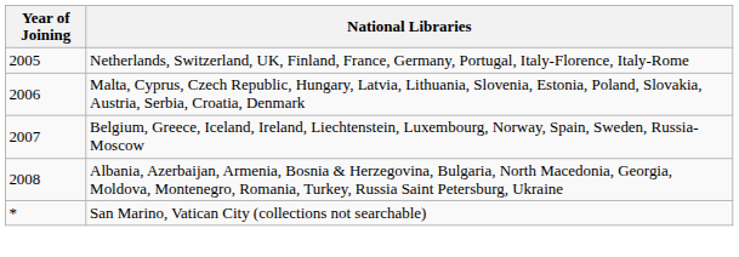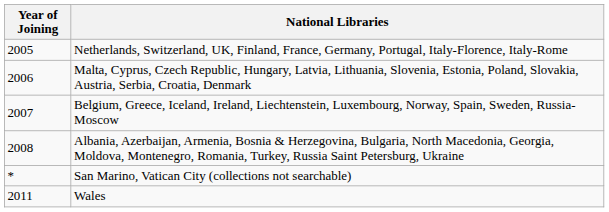 <table class="wikitable">
 <tr>
 <th scope="col" width="75">Year of Joining</th>
 <th scope="col" width="650">National Libraries</th>
 </tr>
 <tr>
 <td>2005</td>
 <td>Netherlands, Switzerland, UK, Finland, France, Germany, Portugal, Italy-Florence, Italy-Rome</td>
 </tr>
 <tr>
 <td>2006</td>
 <td>Malta, Cyprus, Czech Republic, Hungary, Latvia, Lithuania, Slovenia, Estonia, Poland, Slovakia, Austria, Serbia, Croatia, Denmark</td>
 </tr>
 <tr>
 <td>2007</td>
 <td>Belgium, Greece, Iceland, Ireland, Liechtenstein, Luxembourg, Norway, Spain, Sweden, Russia-Moscow</td>
 </tr>
 <tr>
 <td>2008</td>
 <td>Albania, Azerbaijan, Armenia, Bosnia & Herzegovina, Bulgaria, North Macedonia, Georgia, Moldova, Montenegro, Romania, Turkey, Russia Saint Petersburg, Ukraine</td>
 </tr>
 <tr>
 <td>*</td>
 <td>San Marino, Vatican City (collections not searchable)</td>
 </tr>
+<tr>
+<td>2011</td>
+<td>Wales</td>
+</tr>
 </table>
